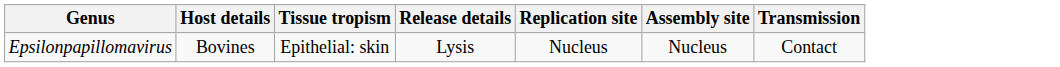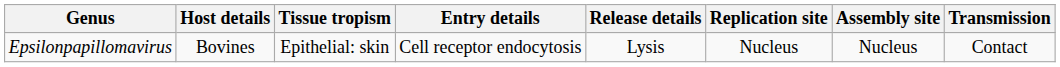 <table class="wikitable sortable" style="text-align:center">
 <tr>
 <th>Genus</th>
 <th>Host details</th>
 <th>Tissue tropism</th>
+<th>Entry details</th>
 <th>Release details</th>
 <th>Replication site</th>
 <th>Assembly site</th>
 <th>Transmission</th>
 </tr>
 <tr>
 <td><em>Epsilonpapillomavirus</em></td>
 <td>Bovines</td>
 <td>Epithelial: skin</td>
+<td>Cell receptor endocytosis</td>
 <td>Lysis</td>
 <td>Nucleus</td>
 <td>Nucleus</td>
 <td>Contact</td>
 </tr>
 </table>
